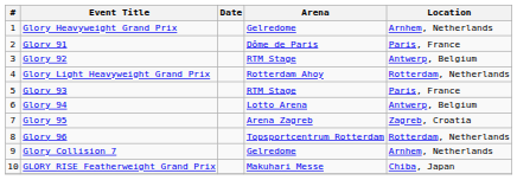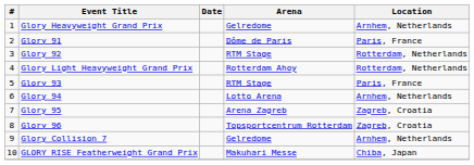 <table class="sortable wikitable succession-box" style="margin:1.0em auto; font-size:90%;">
 <tr>
 <th scope="col">#</th>
 <th scope="col">Event Title</th>
 <th scope="col">Date</th>
 <th scope="col">Arena</th>
 <th scope="col">Location</th>
 </tr>
 <tr>
 <td align=center>1</td>
 <td><a href='#'>Glory Heavyweight Grand Prix</a></td>
 <td></td>
 <td><a href='#'>Gelredome</a></td>
 <td><a href='#'>Arnhem</a>, Netherlands</td>
 </tr>
 <tr>
 <td align=center>2</td>
 <td><a href='#'>Glory 91</a></td>
 <td></td>
 <td><a href='#'>Dôme de Paris</a></td>
 <td><a href='#'>Paris</a>, France</td>
 </tr>
 <tr>
 <td align=center>3</td>
 <td><a href='#'>Glory 92</a></td>
 <td></td>
 <td><a href='#'>RTM Stage</a></td>
-<td><a href='#'>Antwerp</a>, Belgium</td>
+<td><a href='#'>Rotterdam</a>, Netherlands</td>
 </tr>
 <tr>
 <td align=center>4</td>
 <td><a href='#'>Glory Light Heavyweight Grand Prix</a></td>
 <td></td>
 <td><a href='#'>Rotterdam Ahoy</a></td>
 <td><a href='#'>Rotterdam</a>, Netherlands</td>
 </tr>
 <tr>
 <td align=center>5</td>
 <td><a href='#'>Glory 93</a></td>
 <td></td>
 <td><a href='#'>RTM Stage</a></td>
 <td><a href='#'>Paris</a>, France</td>
 </tr>
 <tr>
 <td align=center>6</td>
 <td><a href='#'>Glory 94</a></td>
 <td></td>
 <td><a href='#'>Lotto Arena</a></td>
-<td><a href='#'>Antwerp</a>, Belgium</td>
+<td><a href='#'>Arnhem</a>, Netherlands</td>
 </tr>
 <tr>
 <td align=center>7</td>
 <td><a href='#'>Glory 95</a></td>
 <td></td>
 <td><a href='#'>Arena Zagreb</a></td>
 <td><a href='#'>Zagreb</a>, Croatia</td>
 </tr>
 <tr>
 <td align=center>8</td>
 <td><a href='#'>Glory 96</a></td>
 <td></td>
 <td><a href='#'>Topsportcentrum Rotterdam</a></td>
-<td><a href='#'>Rotterdam</a>, Netherlands</td>
+<td><a href='#'>Zagreb</a>, Croatia</td>
 </tr>
 <tr>
 <td align=center>9</td>
 <td><a href='#'>Glory Collision 7</a></td>
 <td></td>
 <td><a href='#'>Gelredome</a></td>
 <td><a href='#'>Arnhem</a>, Netherlands</td>
 </tr>
 <tr>
 <td align=center>10</td>
 <td><a href='#'>GLORY RISE Featherweight Grand Prix</a></td>
 <td></td>
 <td><a href='#'>Makuhari Messe</a></td>
 <td><a href='#'>Chiba</a>, Japan</td>
 </tr>
 <tr>
 </tr>
 </table>
